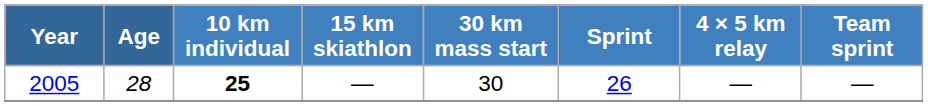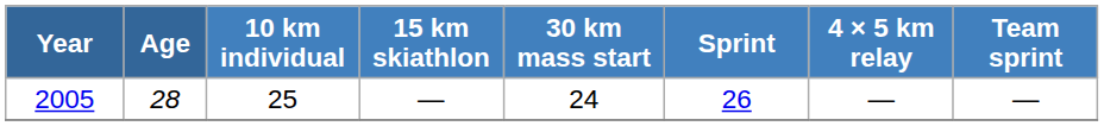 <table class="wikitable" style="font-size:95%; text-align:center; border:grey solid 1px; border-collapse:collapse; background:#ffffff;">
 <tr>
 <th style="background-color:#369; color:white; width:60px;"> Year </th>
 <th style="background-color:#369; color:white; width:40px;"> Age </th>
 <th style="background-color:#4180be; color:white; width:75px;"> 10 km <br> individual </th>
 <th style="background-color:#4180be; color:white; width:75px;"> 15 km <br> skiathlon </th>
 <th style="background-color:#4180be; color:white; width:75px;"> 30 km <br> mass start </th>
 <th style="background-color:#4180be; color:white; width:75px;"> Sprint </th>
 <th style="background-color:#4180be; color:white; width:75px;"> 4 × 5 km <br> relay </th>
 <th style="background-color:#4180be; color:white; width:75px;"> Team <br> sprint </th>
 </tr>
 <tr>
 <td><a href='#'>2005</a></td>
 <td><em>28</em></td>
-<td><strong>25</strong></td>
+<td>25</td>
 <td>—</td>
-<td>30</td>
+<td>24</td>
 <td><a href='#'>26</a></td>
 <td>—</td>
 <td>—</td>
 </tr>
 <tr>
 </tr>
 </table>
